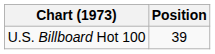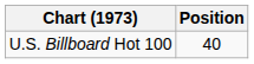 <table class="wikitable sortable">
 <tr>
 <th align="left">Chart (1973)</th>
 <th align="center">Position</th>
 </tr>
 <tr>
 <td align="left">U.S. <em>Billboard</em> Hot 100</td>
-<td align="center">39</td>
+<td align="center">40</td>
 </tr>
 </table>
